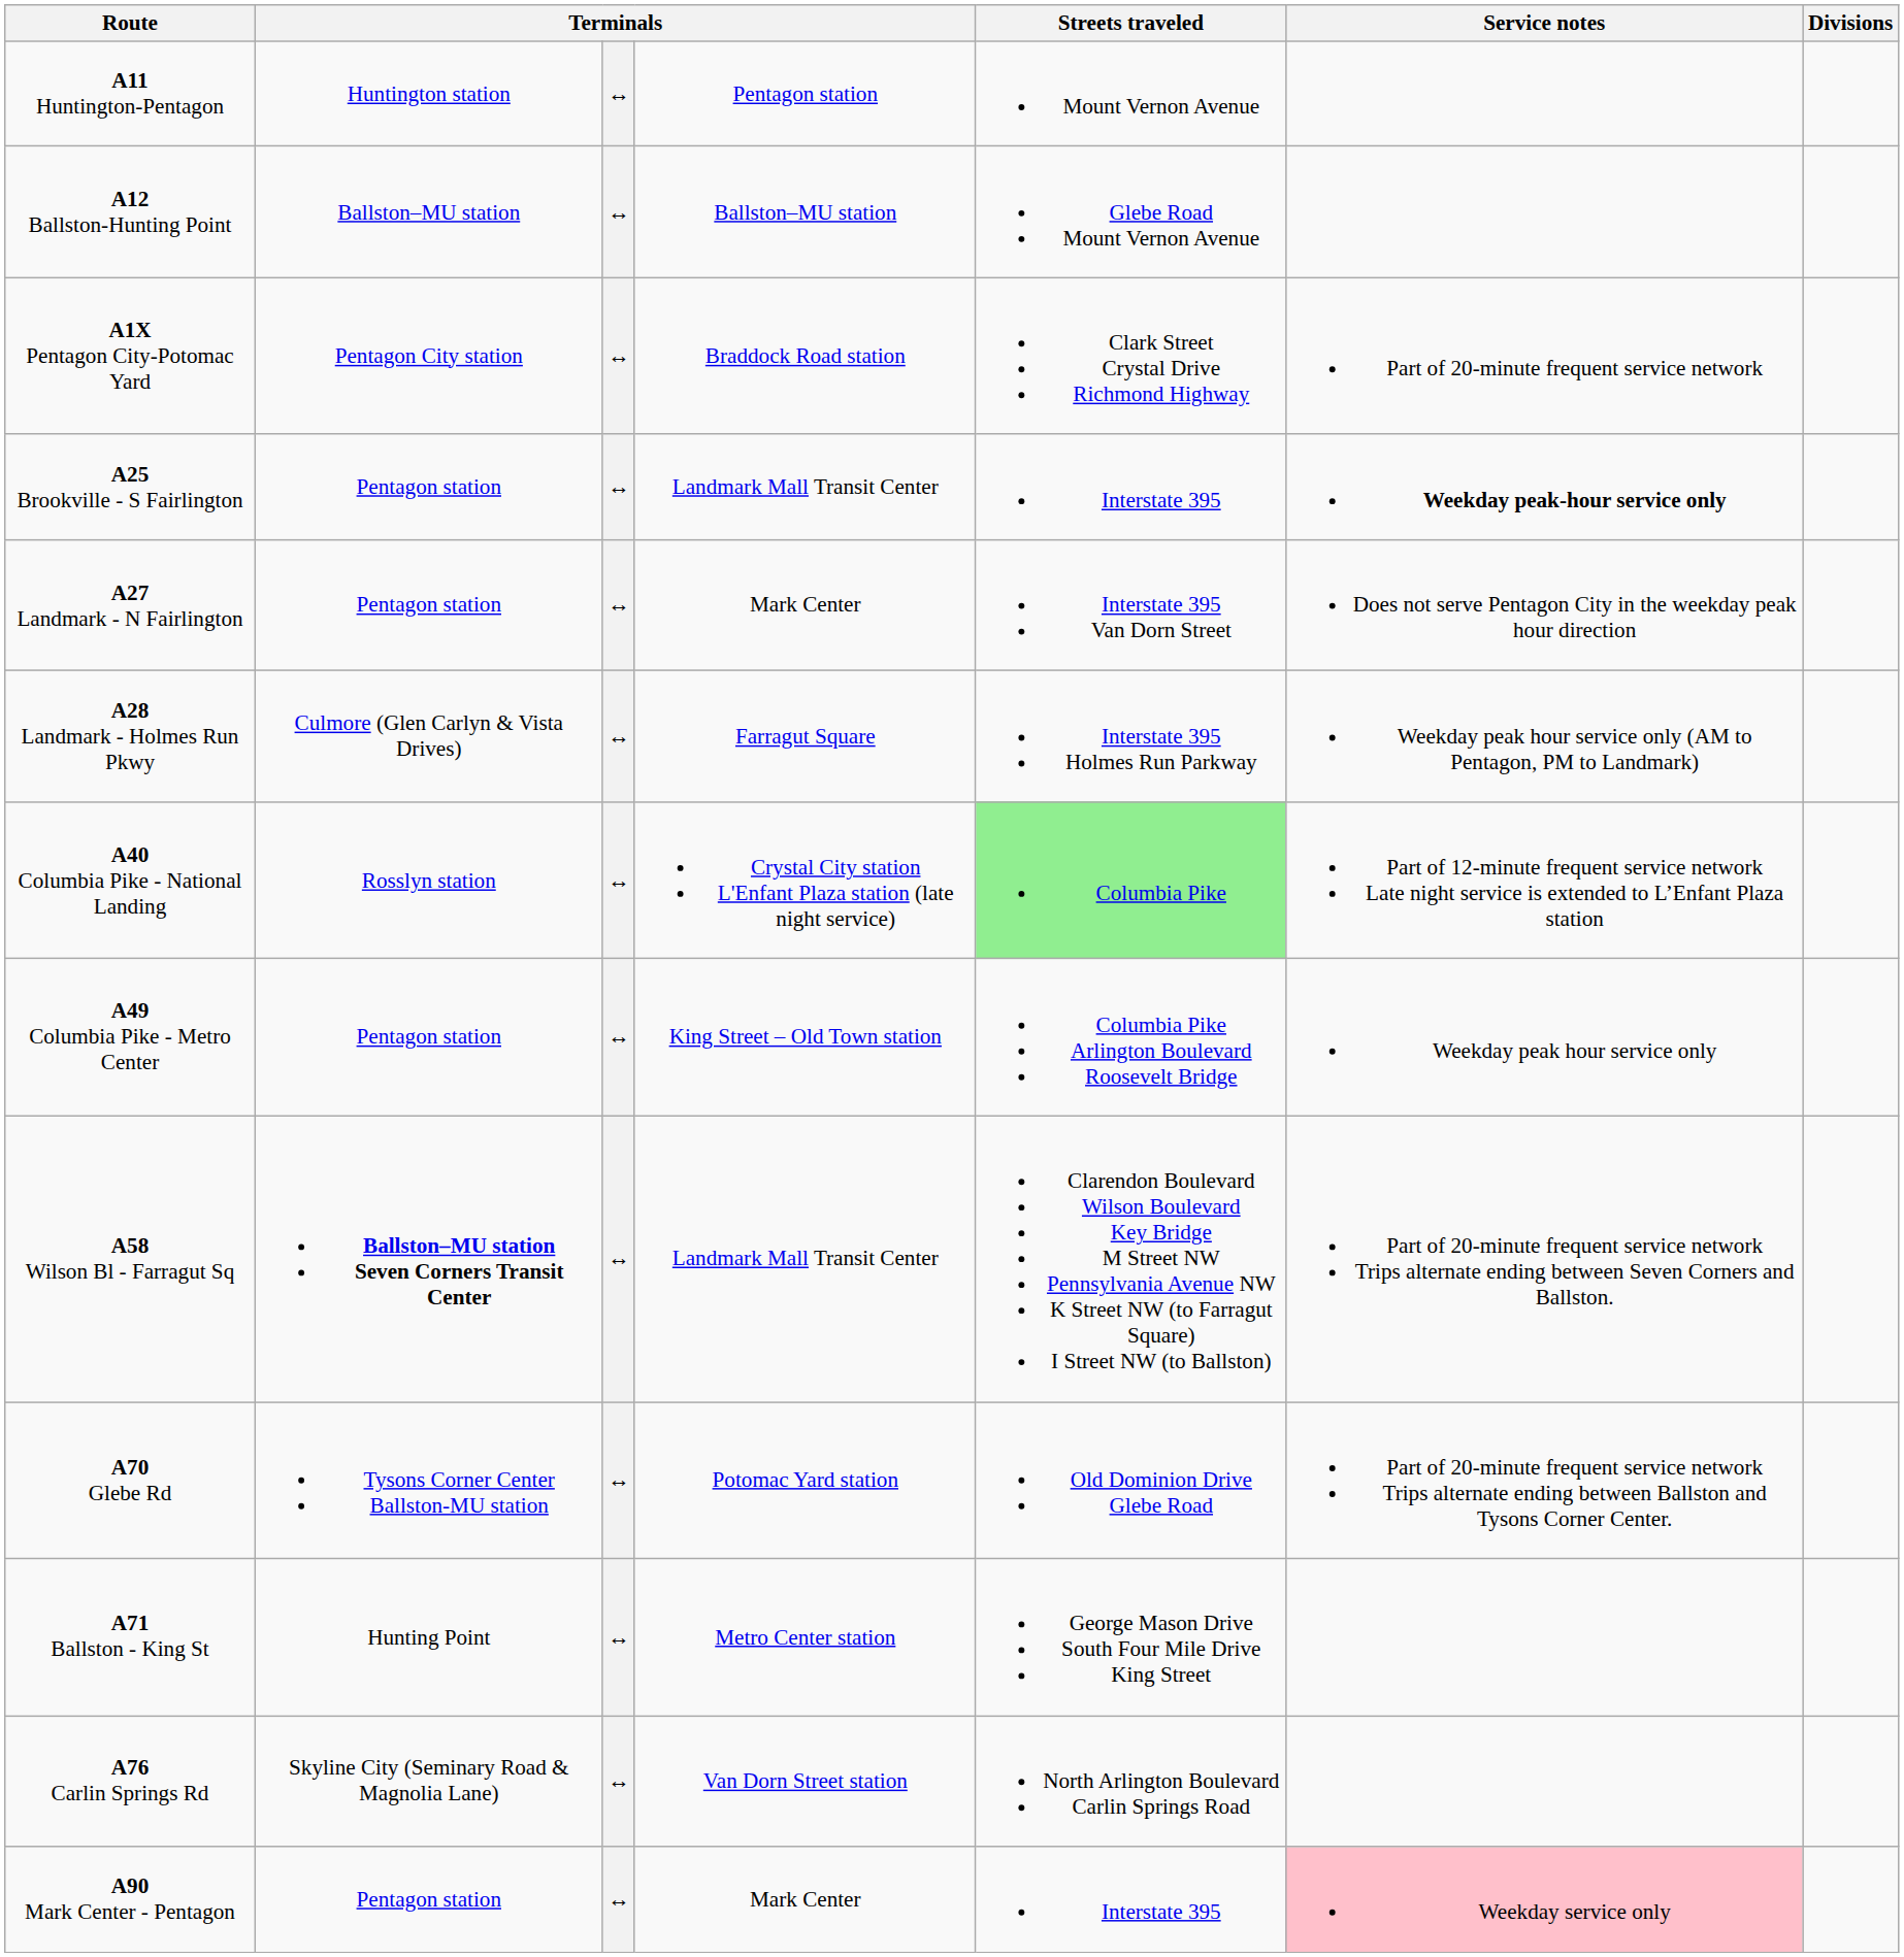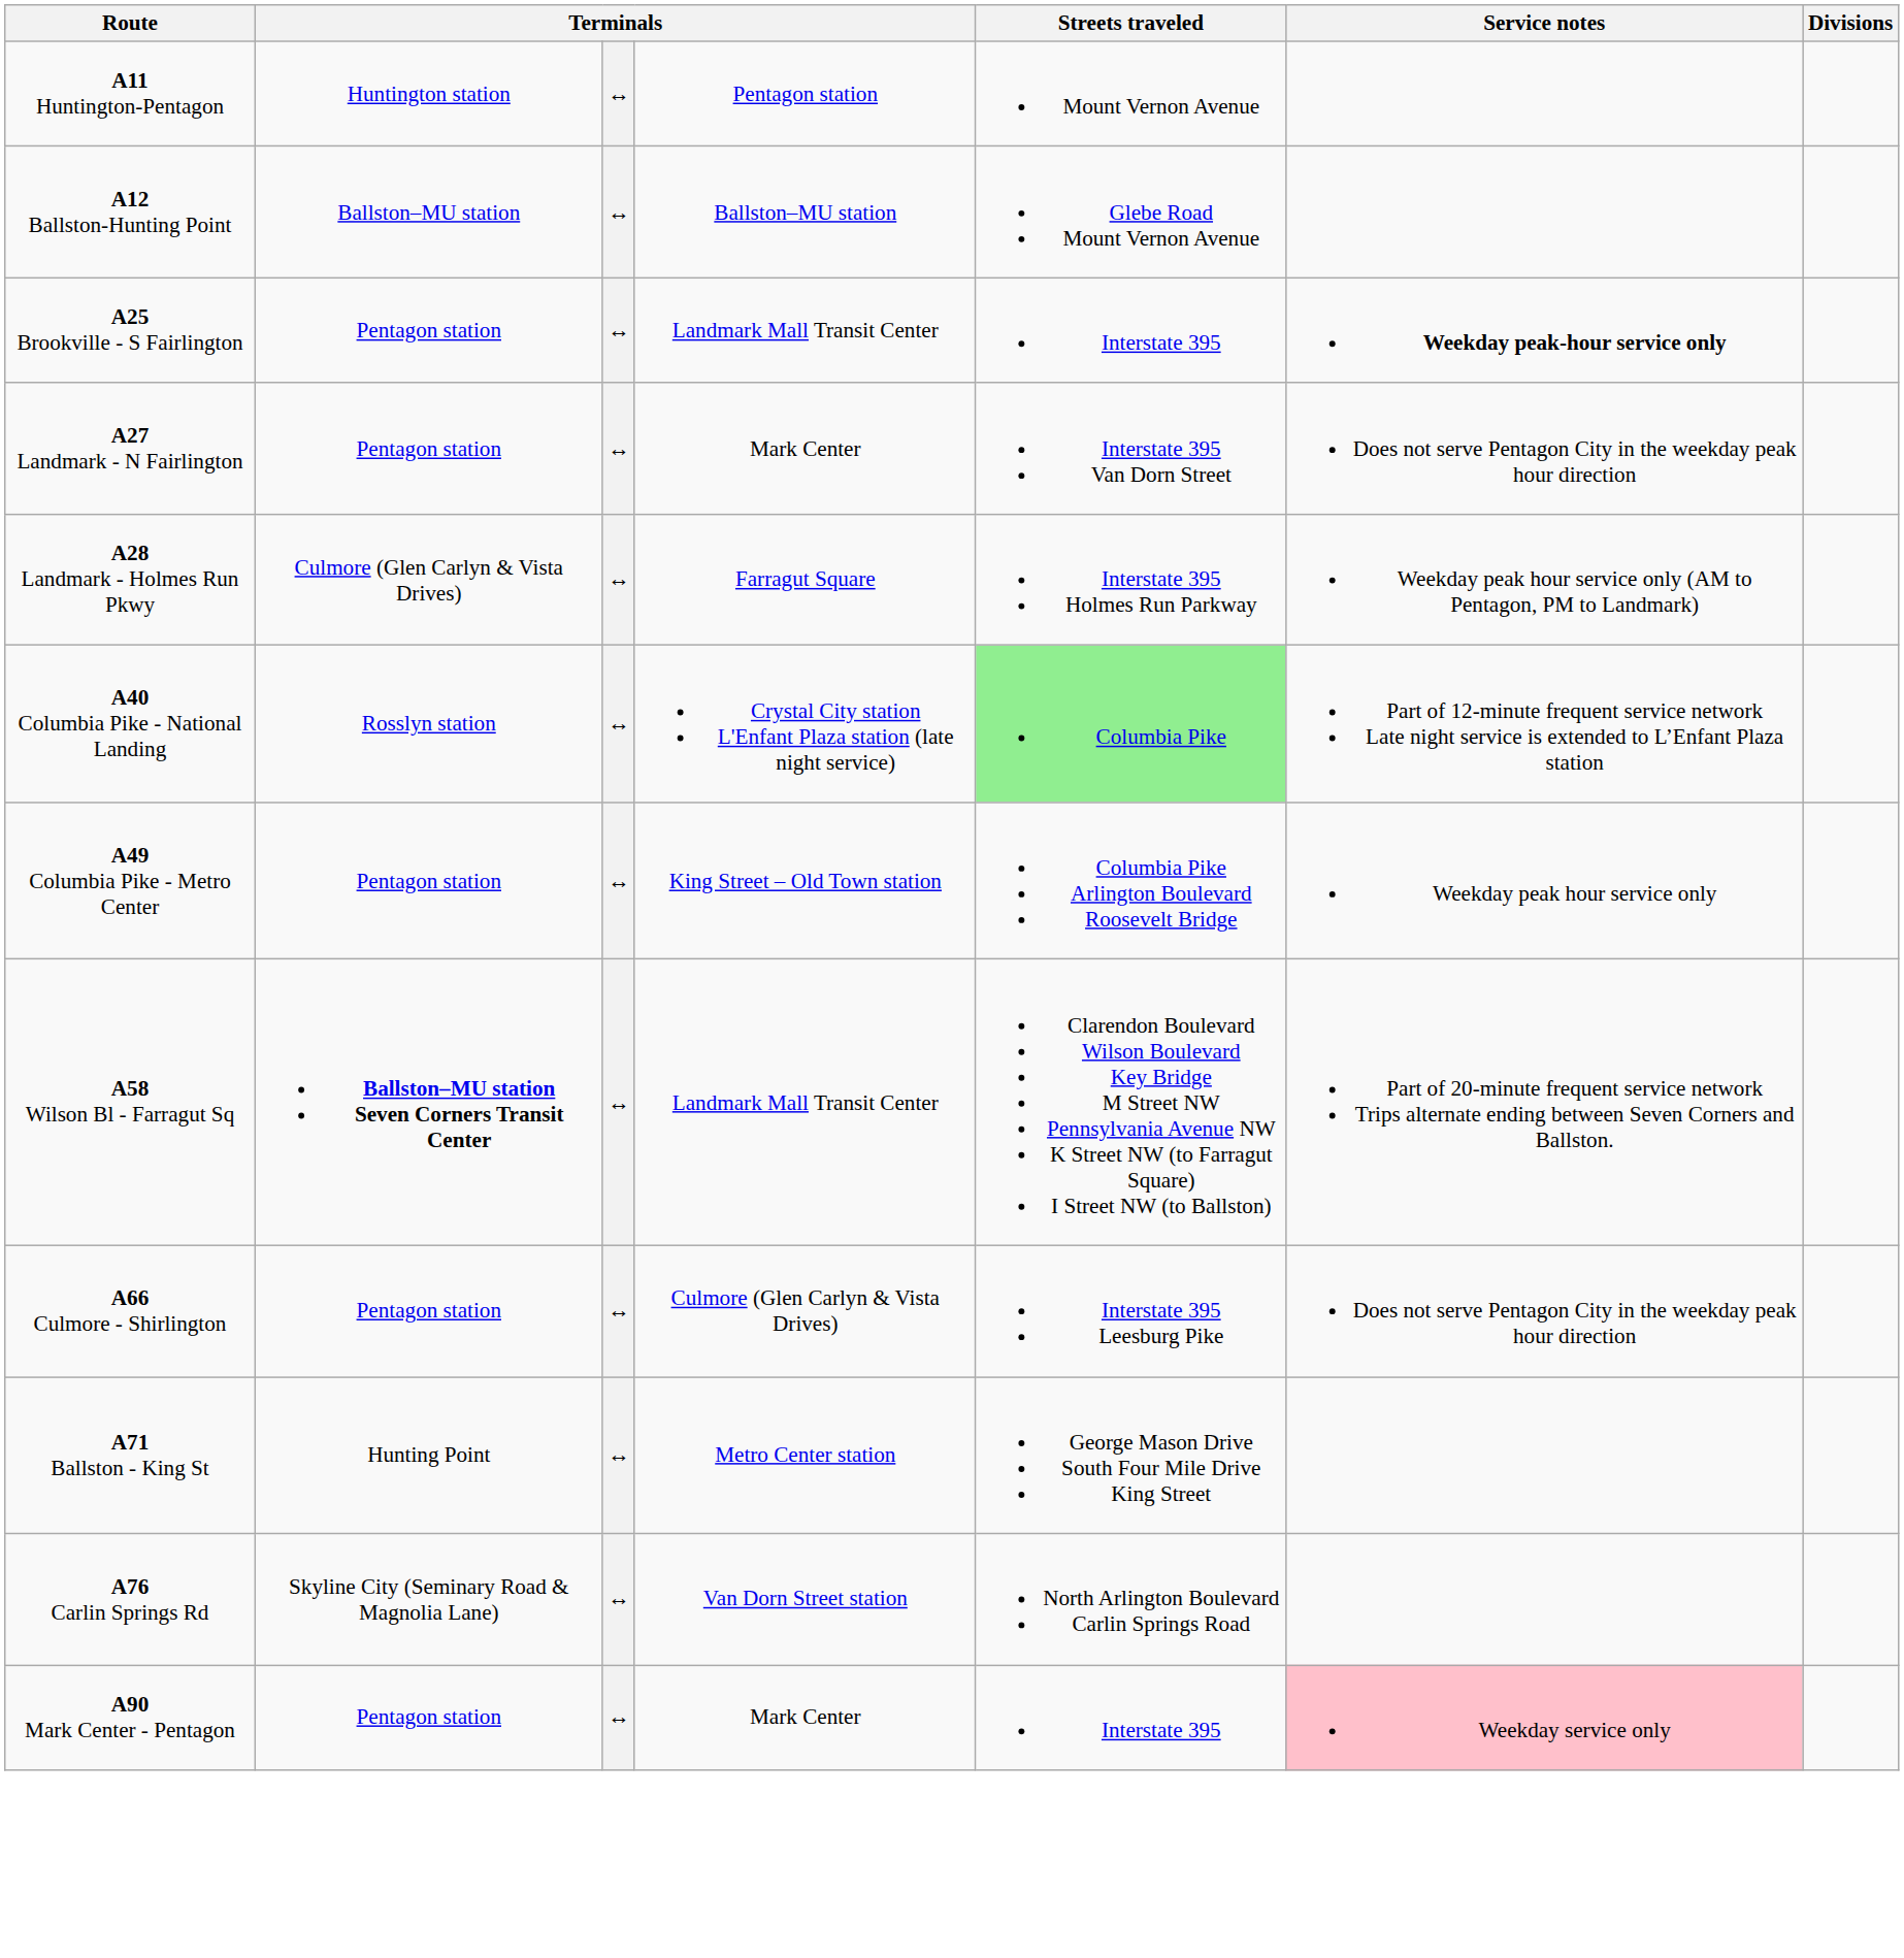 <table class=wikitable style="font-size: 90%;" |>
 <tr>
 <th>Route</th>
 <th colspan=3>Terminals</th>
 <th>Streets traveled</th>
 <th>Service notes</th>
 <th>Divisions</th>
 </tr>
 <tr align="center">
 <td><strong>A11</strong><br>Huntington-Pentagon</td>
 <td><a href='#'>Huntington station</a></td>
 <th><span>↔</span></th>
 <td><a href='#'>Pentagon station</a></td>
 <td><br><ul><li>Mount Vernon Avenue</li></ul></td>
 <td></td>
 <td></td>
 </tr>
 <tr align="center">
 <td><strong>A12</strong><br>Ballston-Hunting Point</td>
 <td><a href='#'>Ballston–MU station</a></td>
 <th><span>↔</span></th>
 <td><a href='#'>Ballston–MU station</a></td>
 <td><br><ul><li><a href='#'>Glebe Road</a></li><li>Mount Vernon Avenue</li></ul></td>
 <td></td>
-<td></td>
-</tr>
-<tr align="center">
-<td><strong>A1X</strong><br>Pentagon City-Potomac Yard</td>
-<td><a href='#'>Pentagon City station</a></td>
-<th><span>↔</span></th>
-<td><a href='#'>Braddock Road station</a></td>
-<td><br><ul><li>Clark Street</li><li>Crystal Drive</li><li><a href='#'>Richmond Highway</a></li></ul></td>
-<td><br><ul><li>Part of 20-minute frequent service network</li></ul></td>
 <td></td>
 </tr>
 <tr align="center">
 <td><strong>A25</strong><br>Brookville - S Fairlington</td>
 <td><a href='#'>Pentagon station</a></td>
 <th><span>↔</span></th>
 <td><a href='#'>Landmark Mall</a> Transit Center</td>
 <td><br><ul><li><a href='#'>Interstate 395</a></li></ul></td>
 <td><strong><br><ul><li>Weekday peak-hour service only</li></ul></strong></td>
 <td></td>
 </tr>
 <tr align="center">
 <td><strong>A27</strong><br>Landmark - N Fairlington</td>
 <td><a href='#'>Pentagon station</a></td>
 <th><span>↔</span></th>
 <td>Mark Center</td>
 <td><br><ul><li><a href='#'>Interstate 395</a></li><li>Van Dorn Street</li></ul></td>
 <td><br><ul><li>Does not serve Pentagon City in the weekday peak hour direction</li></ul></td>
 <td></td>
 </tr>
 <tr align="center">
 <td><strong>A28</strong><br>Landmark - Holmes Run Pkwy</td>
 <td><a href='#'>Culmore</a> (Glen Carlyn & Vista Drives)</td>
 <th><span>↔</span></th>
 <td><a href='#'>Farragut Square</a></td>
 <td><br><ul><li><a href='#'>Interstate 395</a></li><li>Holmes Run Parkway</li></ul></td>
 <td><br><ul><li>Weekday peak hour service only (AM to Pentagon, PM to Landmark)</li></ul></td>
 <td></td>
 </tr>
 <tr align="center">
 <td><strong>A40</strong><br>Columbia Pike - National Landing</td>
 <td><a href='#'>Rosslyn station</a></td>
 <th><span>↔</span></th>
 <td><br><ul><li><a href='#'>Crystal City station</a></li><li><a href='#'>L'Enfant Plaza station</a> (late night service)</li></ul></td>
 <td style="background: lightgreen;"><br><ul><li><a href='#'>Columbia Pike</a></li></ul></td>
 <td><br><ul><li>Part of 12-minute frequent service network</li><li>Late night service is extended to L’Enfant Plaza station</li></ul></td>
 <td></td>
 </tr>
 <tr align="center">
 <td><strong>A49</strong><br>Columbia Pike - Metro Center</td>
 <td><a href='#'>Pentagon station</a></td>
 <th><span>↔</span></th>
 <td><a href='#'>King Street – Old Town station</a></td>
 <td><br><ul><li><a href='#'>Columbia Pike</a></li><li><a href='#'>Arlington Boulevard</a></li><li><a href='#'>Roosevelt Bridge</a></li></ul></td>
 <td><br><ul><li>Weekday peak hour service only</li></ul></td>
 <td></td>
 </tr>
 <tr align="center">
 <td><strong>A58</strong><br>Wilson Bl - Farragut Sq</td>
 <td><strong><br><ul><li><a href='#'>Ballston–MU station</a></li><li>Seven Corners Transit Center</li></ul></strong></td>
 <th><span>↔</span></th>
 <td><a href='#'>Landmark Mall</a> Transit Center</td>
 <td><br><ul><li>Clarendon Boulevard</li><li><a href='#'>Wilson Boulevard</a></li><li><a href='#'>Key Bridge</a></li><li>M Street NW</li><li><a href='#'>Pennsylvania Avenue</a> NW</li><li>K Street NW (to Farragut Square)</li><li>I Street NW (to Ballston)</li></ul></td>
 <td><br><ul><li>Part of 20-minute frequent service network</li><li>Trips alternate ending between Seven Corners and Ballston.</li></ul></td>
 <td></td>
 </tr>
 <tr align="center">
-<td><strong>A70</strong><br>Glebe Rd</td>
-<td><br><ul><li><a href='#'>Tysons Corner Center</a></li><li><a href='#'>Ballston-MU station</a></li></ul></td>
+<td><strong>A66</strong><br>Culmore - Shirlington</td>
+<td><a href='#'>Pentagon station</a></td>
 <th><span>↔</span></th>
-<td><a href='#'>Potomac Yard station</a></td>
-<td><br><ul><li><a href='#'>Old Dominion Drive</a></li><li><a href='#'>Glebe Road</a></li></ul></td>
-<td><br><ul><li>Part of 20-minute frequent service network</li><li>Trips alternate ending between Ballston and Tysons Corner Center.</li></ul></td>
+<td><a href='#'>Culmore</a> (Glen Carlyn & Vista Drives)</td>
+<td><br><ul><li><a href='#'>Interstate 395</a></li><li>Leesburg Pike</li></ul></td>
+<td><br><ul><li>Does not serve Pentagon City in the weekday peak hour direction</li></ul></td>
 <td></td>
 </tr>
 <tr align="center">
 <td><strong>A71</strong><br>Ballston - King St</td>
 <td>Hunting Point</td>
 <th><span>↔</span></th>
 <td><a href='#'>Metro Center station</a></td>
 <td><br><ul><li>George Mason Drive</li><li>South Four Mile Drive</li><li>King Street</li></ul></td>
 <td></td>
 <td></td>
 </tr>
 <tr align="center">
 <td><strong>A76</strong><br>Carlin Springs Rd</td>
 <td>Skyline City (Seminary Road & Magnolia Lane)</td>
 <th><span>↔</span></th>
 <td><a href='#'>Van Dorn Street station</a></td>
 <td><br><ul><li>North Arlington Boulevard</li><li>Carlin Springs Road</li></ul></td>
 <td></td>
 <td></td>
 </tr>
 <tr align="center">
 <td><strong>A90</strong><br>Mark Center - Pentagon</td>
 <td><a href='#'>Pentagon station</a></td>
 <th><span>↔</span></th>
 <td>Mark Center</td>
 <td><br><ul><li><a href='#'>Interstate 395</a></li></ul></td>
 <td style="background: pink;"><br><ul><li>Weekday service only</li></ul></td>
 <td></td>
 </tr>
 </table>
